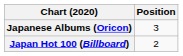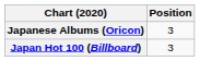 <table class="wikitable plainrowheaders" style="text-align:center">
 <tr>
 <th scope="col">Chart (2020)</th>
 <th scope="col">Position</th>
 </tr>
 <tr>
 <th scope="row">Japanese Albums (<a href='#'>Oricon</a>)</th>
 <td>3</td>
 </tr>
 <tr>
 <th scope="row"><a href='#'>Japan Hot 100</a> (<em><a href='#'>Billboard</a></em>)</th>
-<td>2</td>
+<td>3</td>
 </tr>
 </table>
